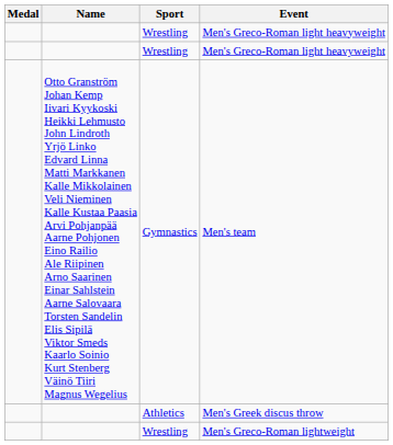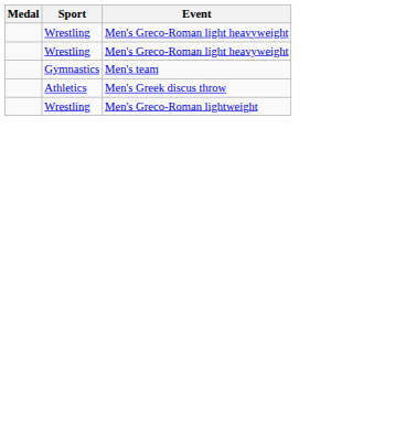 <table class="wikitable sortable">
 <tr>
 <th>Medal</th>
-<th>Name</th>
 <th>Sport</th>
 <th>Event</th>
 </tr>
 <tr>
-<td></td>
 <td></td>
 <td><a href='#'>Wrestling</a></td>
 <td><a href='#'>Men's Greco-Roman light heavyweight</a></td>
 </tr>
 <tr>
 <td></td>
-<td></td>
 <td><a href='#'>Wrestling</a></td>
 <td><a href='#'>Men's Greco-Roman light heavyweight</a></td>
 </tr>
 <tr>
 <td></td>
-<td> <br><a href='#'>Otto Granström</a> <br><a href='#'>Johan Kemp</a> <br><a href='#'>Iivari Kyykoski</a> <br><a href='#'>Heikki Lehmusto</a> <br><a href='#'>John Lindroth</a> <br><a href='#'>Yrjö Linko</a> <br><a href='#'>Edvard Linna</a> <br><a href='#'>Matti Markkanen</a> <br><a href='#'>Kalle Mikkolainen</a><br><a href='#'>Veli Nieminen</a><br><a href='#'>Kalle Kustaa Paasia</a> <br><a href='#'>Arvi Pohjanpää</a> <br><a href='#'>Aarne Pohjonen</a> <br><a href='#'>Eino Railio</a> <br><a href='#'>Ale Riipinen</a> <br><a href='#'>Arno Saarinen</a> <br><a href='#'>Einar Sahlstein</a> <br><a href='#'>Aarne Salovaara</a> <br><a href='#'>Torsten Sandelin</a> <br><a href='#'>Elis Sipilä</a> <br><a href='#'>Viktor Smeds</a> <br><a href='#'>Kaarlo Soinio</a> <br><a href='#'>Kurt Stenberg</a> <br><a href='#'>Väinö Tiiri</a> <br><a href='#'>Magnus Wegelius</a></td>
 <td><a href='#'>Gymnastics</a></td>
 <td><a href='#'>Men's team</a></td>
 </tr>
 <tr>
-<td></td>
 <td></td>
 <td><a href='#'>Athletics</a></td>
 <td><a href='#'>Men's Greek discus throw</a></td>
 </tr>
 <tr>
 <td></td>
-<td></td>
 <td><a href='#'>Wrestling</a></td>
 <td><a href='#'>Men's Greco-Roman lightweight</a></td>
 </tr>
 </table>
